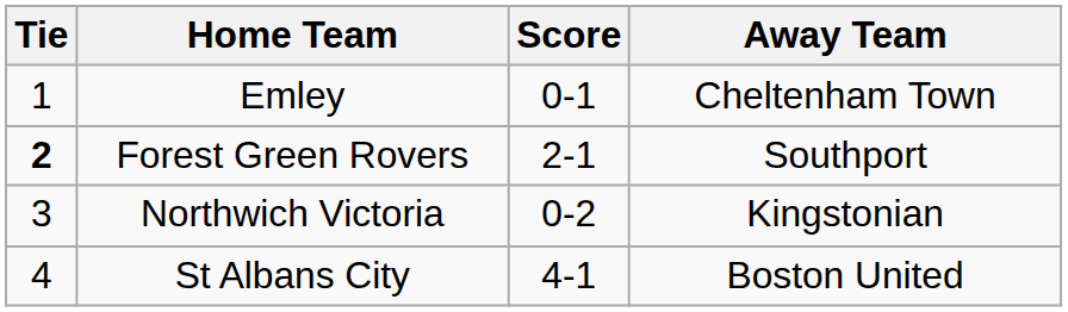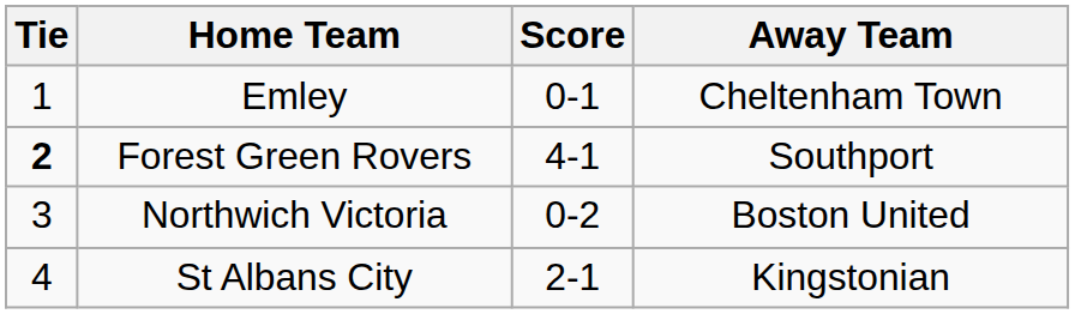 <table class="wikitable" style="text-align:center;">
 <tr>
 <th width=20>Tie</th>
 <th width=175>Home Team</th>
 <th width=20>Score</th>
 <th width=175>Away Team</th>
 </tr>
 <tr>
 <td>1</td>
 <td>Emley</td>
 <td>0-1</td>
 <td>Cheltenham Town</td>
 </tr>
 <tr>
 <td><strong>2</strong></td>
 <td>Forest Green Rovers</td>
-<td>2-1</td>
+<td>4-1</td>
 <td>Southport</td>
 </tr>
 <tr>
 <td>3</td>
 <td>Northwich Victoria</td>
 <td>0-2</td>
-<td>Kingstonian</td>
+<td>Boston United</td>
 </tr>
 <tr>
 <td>4</td>
 <td>St Albans City</td>
-<td>4-1</td>
-<td>Boston United</td>
+<td>2-1</td>
+<td>Kingstonian</td>
 </tr>
 </table>
